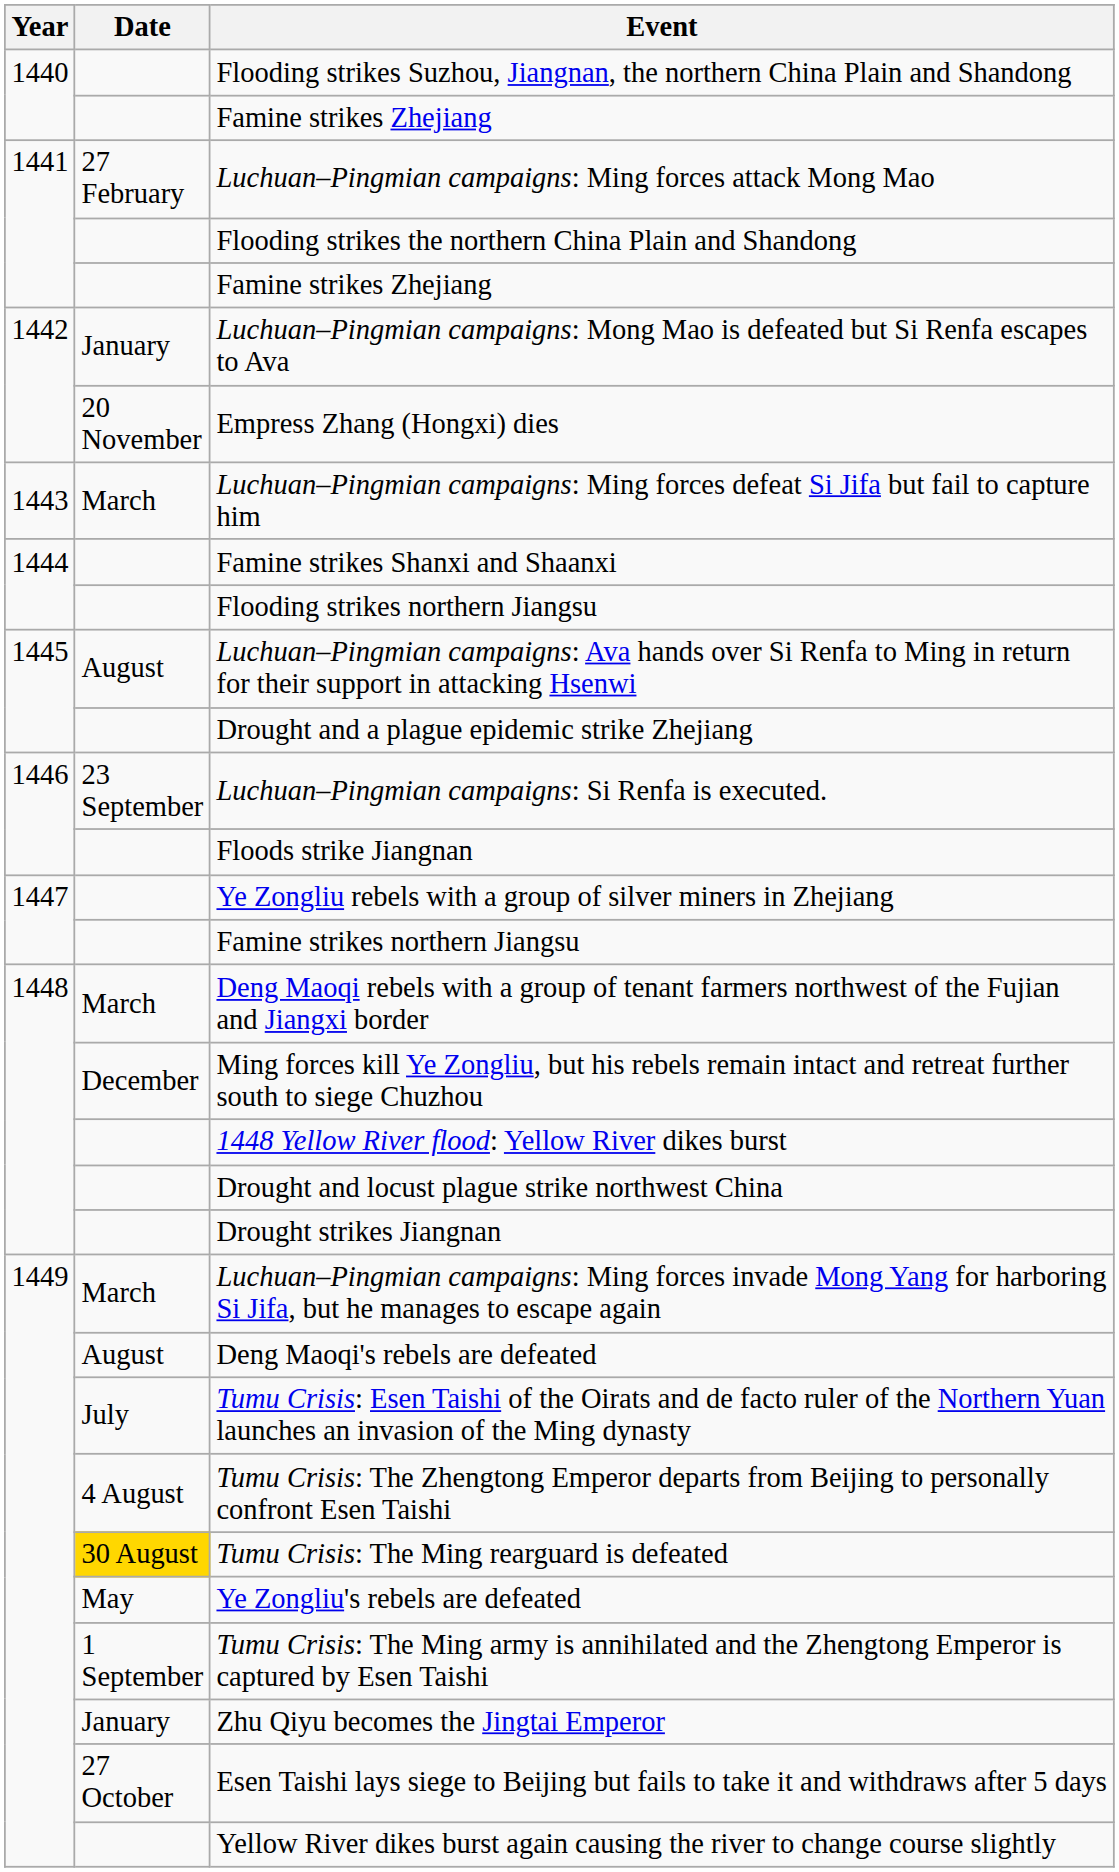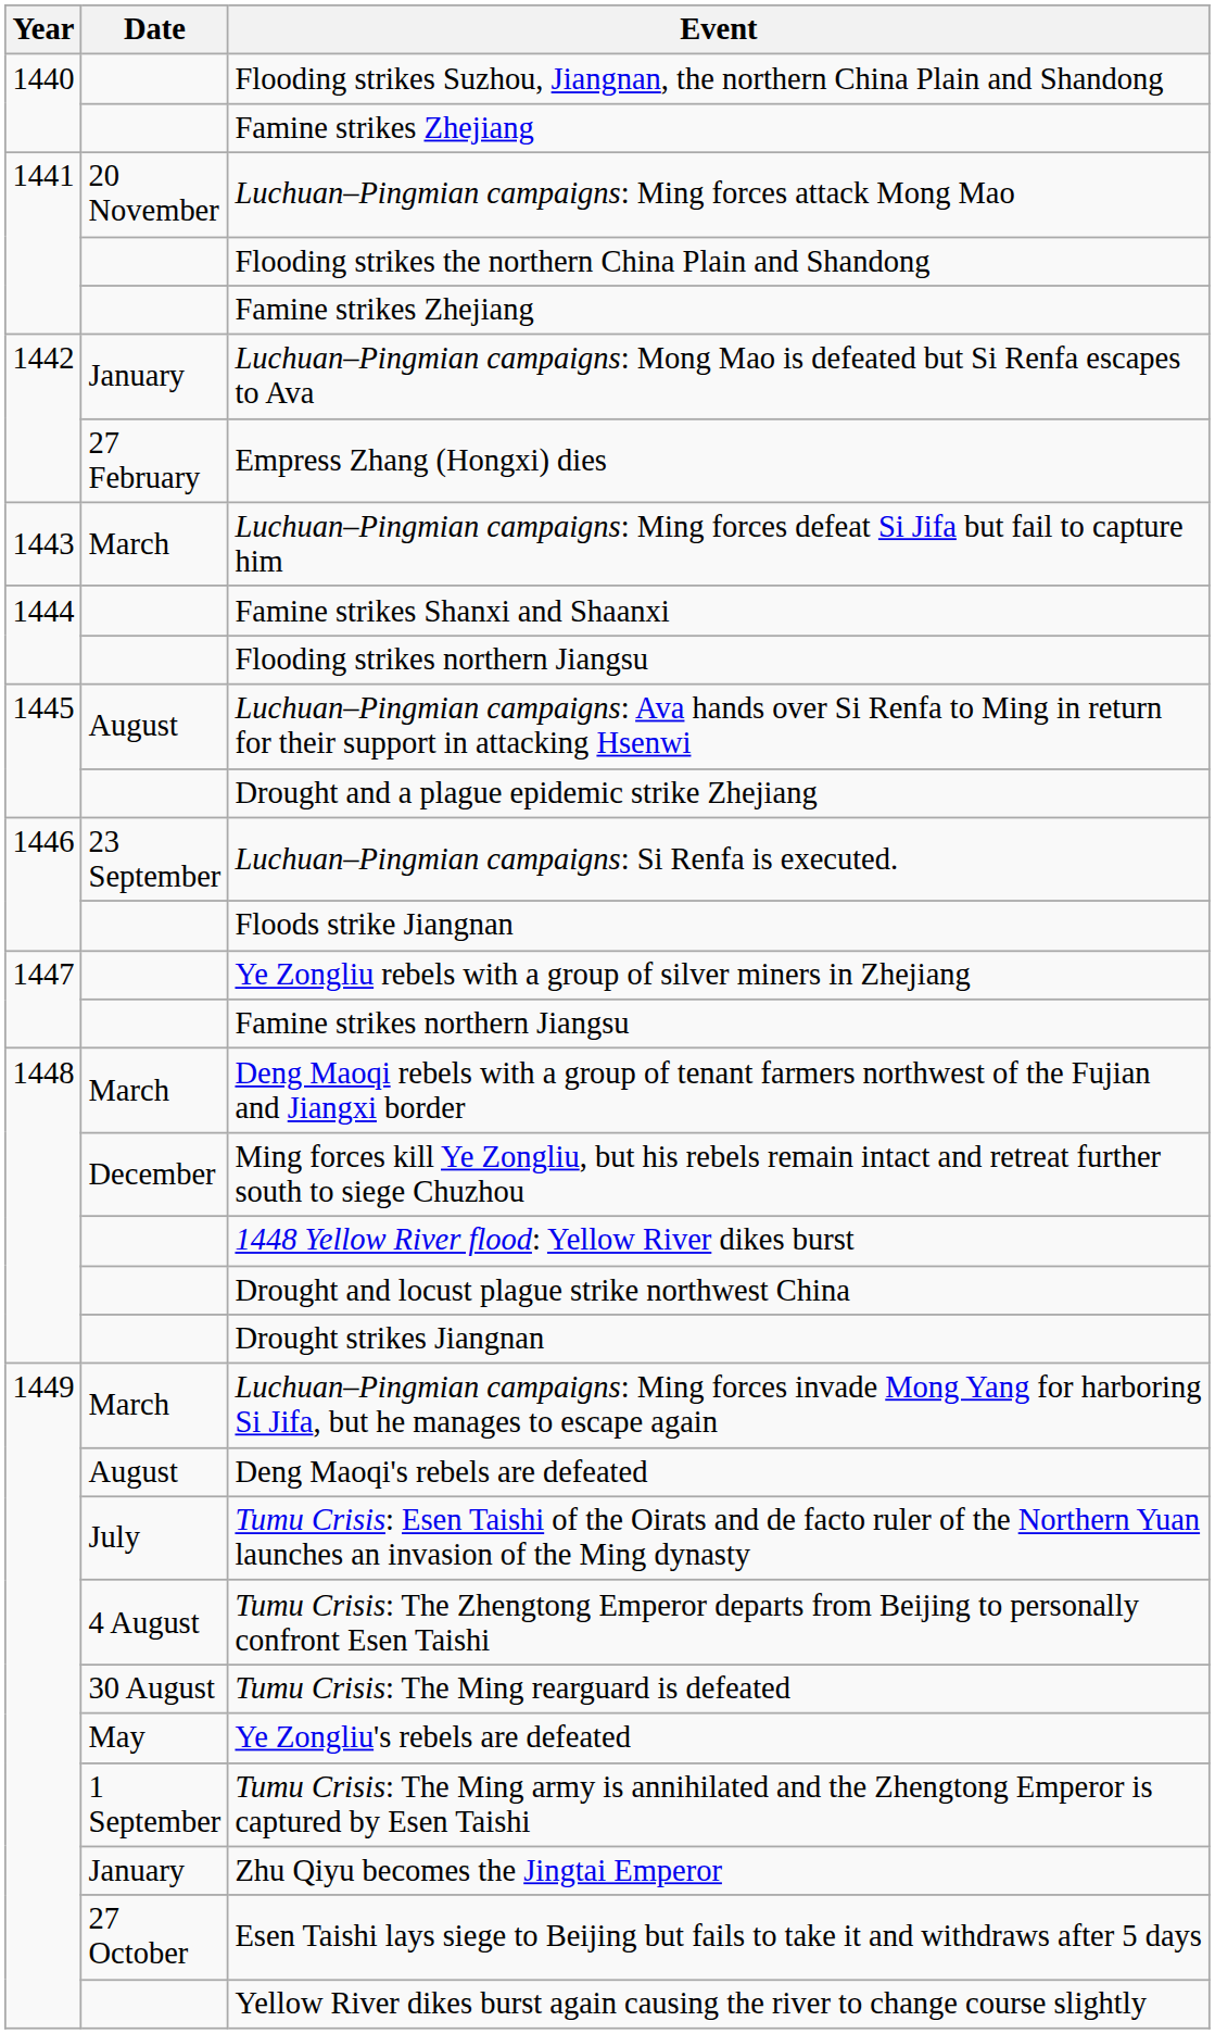 <table class="wikitable" width="100%">
 <tr>
 <th style="width:6%">Year</th>
 <th style="width:10%">Date</th>
 <th>Event</th>
 </tr>
 <tr>
 <td rowspan="2" valign="top">1440</td>
 <td></td>
 <td>Flooding strikes Suzhou, <a href='#'>Jiangnan</a>, the northern China Plain and Shandong</td>
 </tr>
 <tr>
 <td></td>
 <td>Famine strikes <a href='#'>Zhejiang</a></td>
 </tr>
 <tr>
 <td rowspan="3" valign="top">1441</td>
-<td>27 February</td>
+<td>20 November</td>
 <td><em>Luchuan–Pingmian campaigns</em>: Ming forces attack Mong Mao</td>
 </tr>
 <tr>
 <td></td>
 <td>Flooding strikes the northern China Plain and Shandong</td>
 </tr>
 <tr>
 <td></td>
 <td>Famine strikes Zhejiang</td>
 </tr>
 <tr>
 <td rowspan="2" valign="top">1442</td>
 <td>January</td>
 <td><em>Luchuan–Pingmian campaigns</em>: Mong Mao is defeated but Si Renfa escapes to Ava</td>
 </tr>
 <tr>
-<td>20 November</td>
+<td>27 February</td>
 <td>Empress Zhang (Hongxi) dies</td>
 </tr>
 <tr>
 <td>1443</td>
 <td>March</td>
 <td><em>Luchuan–Pingmian campaigns</em>: Ming forces defeat <a href='#'>Si Jifa</a> but fail to capture him</td>
 </tr>
 <tr>
 <td rowspan="2" valign="top">1444</td>
 <td></td>
 <td>Famine strikes Shanxi and Shaanxi</td>
 </tr>
 <tr>
 <td></td>
 <td>Flooding strikes northern Jiangsu</td>
 </tr>
 <tr>
 <td rowspan="2" valign="top">1445</td>
 <td>August</td>
 <td><em>Luchuan–Pingmian campaigns</em>: <a href='#'>Ava</a> hands over Si Renfa to Ming in return for their support in attacking <a href='#'>Hsenwi</a></td>
 </tr>
 <tr>
 <td></td>
 <td>Drought and a plague epidemic strike Zhejiang</td>
 </tr>
 <tr>
 <td rowspan="2" valign="top">1446</td>
 <td>23 September</td>
 <td><em>Luchuan–Pingmian campaigns</em>: Si Renfa is executed.</td>
 </tr>
 <tr>
 <td></td>
 <td>Floods strike Jiangnan</td>
 </tr>
 <tr>
 <td rowspan="2" valign="top">1447</td>
 <td></td>
 <td><a href='#'>Ye Zongliu</a> rebels with a group of silver miners in Zhejiang</td>
 </tr>
 <tr>
 <td></td>
 <td>Famine strikes northern Jiangsu</td>
 </tr>
 <tr>
 <td rowspan="5" valign="top">1448</td>
 <td>March</td>
 <td><a href='#'>Deng Maoqi</a> rebels with a group of tenant farmers northwest of the Fujian and <a href='#'>Jiangxi</a> border</td>
 </tr>
 <tr>
 <td>December</td>
 <td>Ming forces kill <a href='#'>Ye Zongliu</a>, but his rebels remain intact and retreat further south to siege Chuzhou</td>
 </tr>
 <tr>
 <td></td>
 <td><em><a href='#'>1448 Yellow River flood</a></em>: <a href='#'>Yellow River</a> dikes burst</td>
 </tr>
 <tr>
 <td></td>
 <td>Drought and locust plague strike northwest China</td>
 </tr>
 <tr>
 <td></td>
 <td>Drought strikes Jiangnan</td>
 </tr>
 <tr>
 <td rowspan="10" valign="top">1449</td>
 <td>March</td>
 <td><em>Luchuan–Pingmian campaigns</em>: Ming forces invade <a href='#'>Mong Yang</a> for harboring <a href='#'>Si Jifa</a>, but he manages to escape again</td>
 </tr>
 <tr>
 <td>August</td>
 <td>Deng Maoqi's rebels are defeated</td>
 </tr>
 <tr>
 <td>July</td>
 <td><em><a href='#'>Tumu Crisis</a></em>: <a href='#'>Esen Taishi</a> of the Oirats and de facto ruler of the <a href='#'>Northern Yuan</a> launches an invasion of the Ming dynasty</td>
 </tr>
 <tr>
 <td>4 August</td>
 <td><em>Tumu Crisis</em>: The Zhengtong Emperor departs from Beijing to personally confront Esen Taishi</td>
 </tr>
 <tr>
-<td style="background: gold;">30 August</td>
+<td>30 August</td>
 <td><em>Tumu Crisis</em>: The Ming rearguard is defeated</td>
 </tr>
 <tr>
 <td>May</td>
 <td><a href='#'>Ye Zongliu</a>'s rebels are defeated</td>
 </tr>
 <tr>
 <td>1 September</td>
 <td><em>Tumu Crisis</em>: The Ming army is annihilated and the Zhengtong Emperor is captured by Esen Taishi</td>
 </tr>
 <tr>
 <td>January</td>
 <td>Zhu Qiyu becomes the <a href='#'>Jingtai Emperor</a></td>
 </tr>
 <tr>
 <td>27 October</td>
 <td>Esen Taishi lays siege to Beijing but fails to take it and withdraws after 5 days</td>
 </tr>
 <tr>
 <td></td>
 <td>Yellow River dikes burst again causing the river to change course slightly</td>
 </tr>
 </table>
